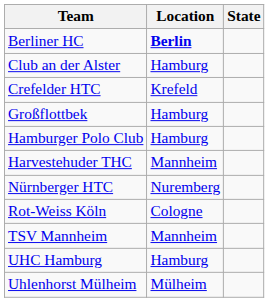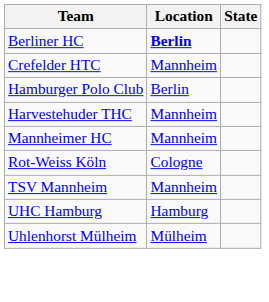 <table class="wikitable sortable">
 <tr>
 <th>Team</th>
 <th>Location</th>
 <th>State</th>
 </tr>
 <tr>
 <td><a href='#'>Berliner HC</a></td>
 <td><strong><a href='#'>Berlin</a></strong></td>
 <td></td>
 </tr>
 <tr>
-<td><a href='#'>Club an der Alster</a></td>
-<td><a href='#'>Hamburg</a></td>
-<td></td>
-</tr>
-<tr>
 <td><a href='#'>Crefelder HTC</a></td>
-<td><a href='#'>Krefeld</a></td>
-<td></td>
-</tr>
-<tr>
-<td><a href='#'>Großflottbek</a></td>
-<td><a href='#'>Hamburg</a></td>
+<td><a href='#'>Mannheim</a></td>
 <td></td>
 </tr>
 <tr>
 <td><a href='#'>Hamburger Polo Club</a></td>
-<td><a href='#'>Hamburg</a></td>
+<td><a href='#'>Berlin</a></td>
 <td></td>
 </tr>
 <tr>
 <td><a href='#'>Harvestehuder THC</a></td>
 <td><a href='#'>Mannheim</a></td>
 <td></td>
 </tr>
 <tr>
-<td><a href='#'>Nürnberger HTC</a></td>
-<td><a href='#'>Nuremberg</a></td>
+<td><a href='#'>Mannheimer HC</a></td>
+<td><a href='#'>Mannheim</a></td>
 <td></td>
 </tr>
 <tr>
 <td><a href='#'>Rot-Weiss Köln</a></td>
 <td><a href='#'>Cologne</a></td>
 <td></td>
 </tr>
 <tr>
 <td><a href='#'>TSV Mannheim</a></td>
 <td><a href='#'>Mannheim</a></td>
 <td></td>
 </tr>
 <tr>
 <td><a href='#'>UHC Hamburg</a></td>
 <td><a href='#'>Hamburg</a></td>
 <td></td>
 </tr>
 <tr>
 <td><a href='#'>Uhlenhorst Mülheim</a></td>
 <td><a href='#'>Mülheim</a></td>
 <td></td>
 </tr>
 </table>
